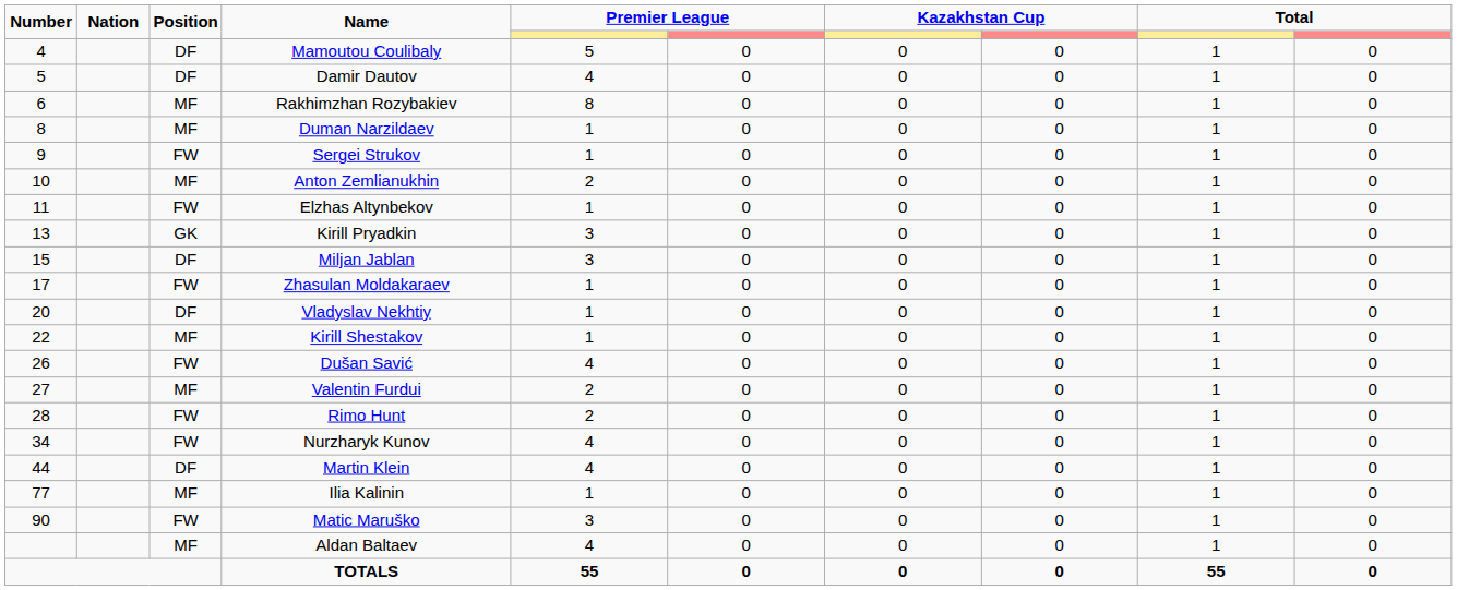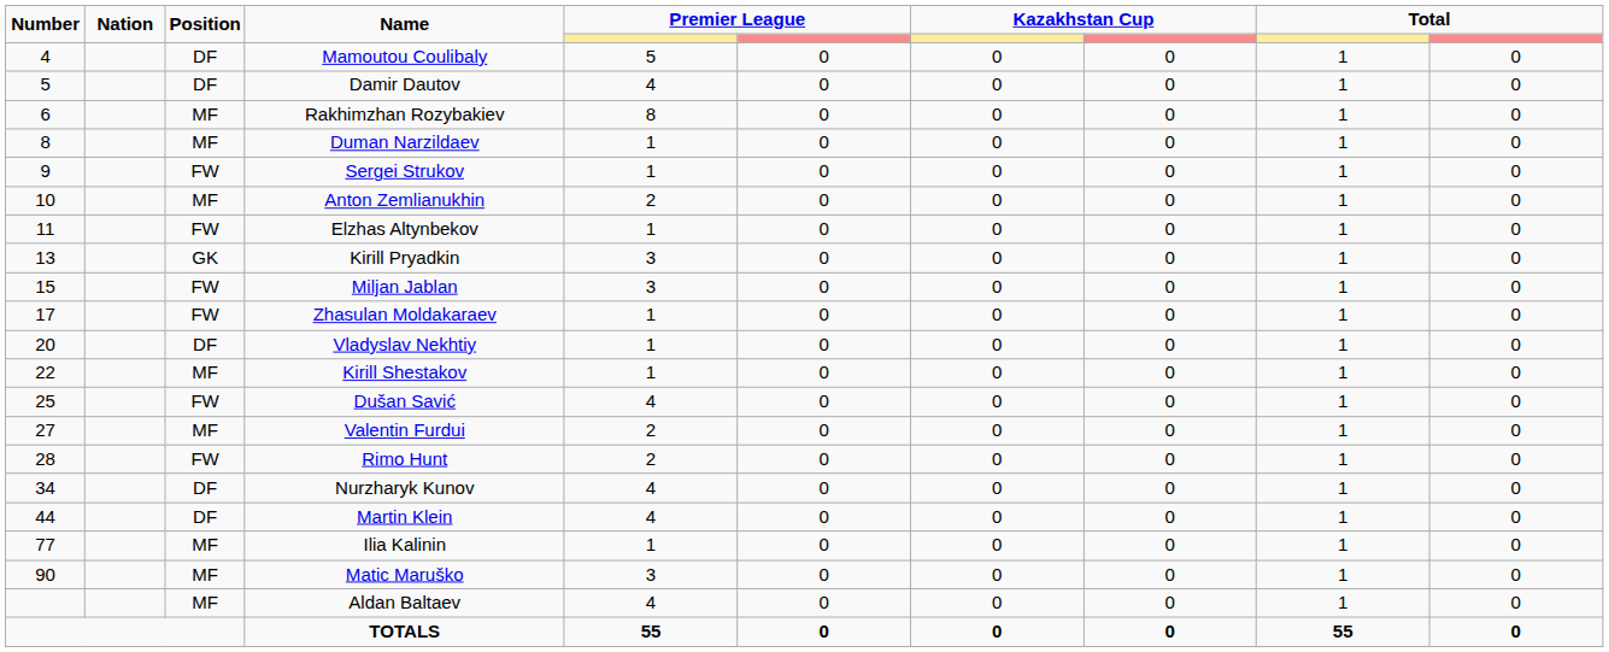 <table class="wikitable" style="text-align:center;">
 <tr>
 <td rowspan="2"  style="width:5%; text-align:center;"><strong>Number</strong></td>
 <td rowspan="2"  style="width:5%; text-align:center;"><strong>Nation</strong></td>
 <td rowspan="2"  style="width:5%; text-align:center;"><strong>Position</strong></td>
 <td rowspan="2"  style="width:20%; text-align:center;"><strong>Name</strong></td>
 <td colspan="2" style="text-align:center;"><strong><a href='#'>Premier League</a></strong></td>
 <td colspan="2" style="text-align:center;"><strong><a href='#'>Kazakhstan Cup</a></strong></td>
 <td colspan="2" style="text-align:center;"><strong>Total</strong></td>
 </tr>
 <tr>
 <th style="width:60px; background:#fe9;"></th>
 <th style="width:60px; background:#ff8888;"></th>
 <th style="width:60px; background:#fe9;"></th>
 <th style="width:60px; background:#ff8888;"></th>
 <th style="width:60px; background:#fe9;"></th>
 <th style="width:60px; background:#ff8888;"></th>
 </tr>
 <tr>
 <td>4</td>
 <td></td>
 <td>DF</td>
 <td><a href='#'>Mamoutou Coulibaly</a></td>
 <td>5</td>
 <td>0</td>
 <td>0</td>
 <td>0</td>
 <td>1</td>
 <td>0</td>
 </tr>
 <tr>
 <td>5</td>
 <td></td>
 <td>DF</td>
 <td>Damir Dautov</td>
 <td>4</td>
 <td>0</td>
 <td>0</td>
 <td>0</td>
 <td>1</td>
 <td>0</td>
 </tr>
 <tr>
 <td>6</td>
 <td></td>
 <td>MF</td>
 <td>Rakhimzhan Rozybakiev</td>
 <td>8</td>
 <td>0</td>
 <td>0</td>
 <td>0</td>
 <td>1</td>
 <td>0</td>
 </tr>
 <tr>
 <td>8</td>
 <td></td>
 <td>MF</td>
 <td><a href='#'>Duman Narzildaev</a></td>
 <td>1</td>
 <td>0</td>
 <td>0</td>
 <td>0</td>
 <td>1</td>
 <td>0</td>
 </tr>
 <tr>
 <td>9</td>
 <td></td>
 <td>FW</td>
 <td><a href='#'>Sergei Strukov</a></td>
 <td>1</td>
 <td>0</td>
 <td>0</td>
 <td>0</td>
 <td>1</td>
 <td>0</td>
 </tr>
 <tr>
 <td>10</td>
 <td></td>
 <td>MF</td>
 <td><a href='#'>Anton Zemlianukhin</a></td>
 <td>2</td>
 <td>0</td>
 <td>0</td>
 <td>0</td>
 <td>1</td>
 <td>0</td>
 </tr>
 <tr>
 <td>11</td>
 <td></td>
 <td>FW</td>
 <td>Elzhas Altynbekov</td>
 <td>1</td>
 <td>0</td>
 <td>0</td>
 <td>0</td>
 <td>1</td>
 <td>0</td>
 </tr>
 <tr>
 <td>13</td>
 <td></td>
 <td>GK</td>
 <td>Kirill Pryadkin</td>
 <td>3</td>
 <td>0</td>
 <td>0</td>
 <td>0</td>
 <td>1</td>
 <td>0</td>
 </tr>
 <tr>
 <td>15</td>
 <td></td>
-<td>DF</td>
+<td>FW</td>
 <td><a href='#'>Miljan Jablan</a></td>
 <td>3</td>
 <td>0</td>
 <td>0</td>
 <td>0</td>
 <td>1</td>
 <td>0</td>
 </tr>
 <tr>
 <td>17</td>
 <td></td>
 <td>FW</td>
 <td><a href='#'>Zhasulan Moldakaraev</a></td>
 <td>1</td>
 <td>0</td>
 <td>0</td>
 <td>0</td>
 <td>1</td>
 <td>0</td>
 </tr>
 <tr>
 <td>20</td>
 <td></td>
 <td>DF</td>
 <td><a href='#'>Vladyslav Nekhtiy</a></td>
 <td>1</td>
 <td>0</td>
 <td>0</td>
 <td>0</td>
 <td>1</td>
 <td>0</td>
 </tr>
 <tr>
 <td>22</td>
 <td></td>
 <td>MF</td>
 <td><a href='#'>Kirill Shestakov</a></td>
 <td>1</td>
 <td>0</td>
 <td>0</td>
 <td>0</td>
 <td>1</td>
 <td>0</td>
 </tr>
 <tr>
-<td>26</td>
+<td>25</td>
 <td></td>
 <td>FW</td>
 <td><a href='#'>Dušan Savić</a></td>
 <td>4</td>
 <td>0</td>
 <td>0</td>
 <td>0</td>
 <td>1</td>
 <td>0</td>
 </tr>
 <tr>
 <td>27</td>
 <td></td>
 <td>MF</td>
 <td><a href='#'>Valentin Furdui</a></td>
 <td>2</td>
 <td>0</td>
 <td>0</td>
 <td>0</td>
 <td>1</td>
 <td>0</td>
 </tr>
 <tr>
 <td>28</td>
 <td></td>
 <td>FW</td>
 <td><a href='#'>Rimo Hunt</a></td>
 <td>2</td>
 <td>0</td>
 <td>0</td>
 <td>0</td>
 <td>1</td>
 <td>0</td>
 </tr>
 <tr>
 <td>34</td>
 <td></td>
-<td>FW</td>
+<td>DF</td>
 <td>Nurzharyk Kunov</td>
 <td>4</td>
 <td>0</td>
 <td>0</td>
 <td>0</td>
 <td>1</td>
 <td>0</td>
 </tr>
 <tr>
 <td>44</td>
 <td></td>
 <td>DF</td>
 <td><a href='#'>Martin Klein</a></td>
 <td>4</td>
 <td>0</td>
 <td>0</td>
 <td>0</td>
 <td>1</td>
 <td>0</td>
 </tr>
 <tr>
 <td>77</td>
 <td></td>
 <td>MF</td>
 <td>Ilia Kalinin</td>
 <td>1</td>
 <td>0</td>
 <td>0</td>
 <td>0</td>
 <td>1</td>
 <td>0</td>
 </tr>
 <tr>
 <td>90</td>
 <td></td>
-<td>FW</td>
+<td>MF</td>
 <td><a href='#'>Matic Maruško</a></td>
 <td>3</td>
 <td>0</td>
 <td>0</td>
 <td>0</td>
 <td>1</td>
 <td>0</td>
 </tr>
 <tr>
 <td></td>
 <td></td>
 <td>MF</td>
 <td>Aldan Baltaev</td>
 <td>4</td>
 <td>0</td>
 <td>0</td>
 <td>0</td>
 <td>1</td>
 <td>0</td>
 </tr>
 <tr>
 <td colspan="3"></td>
 <td><strong>TOTALS</strong></td>
 <td><strong>55</strong></td>
 <td><strong>0</strong></td>
 <td><strong>0</strong></td>
 <td><strong>0</strong></td>
 <td><strong>55</strong></td>
 <td><strong>0</strong></td>
 </tr>
 </table>
